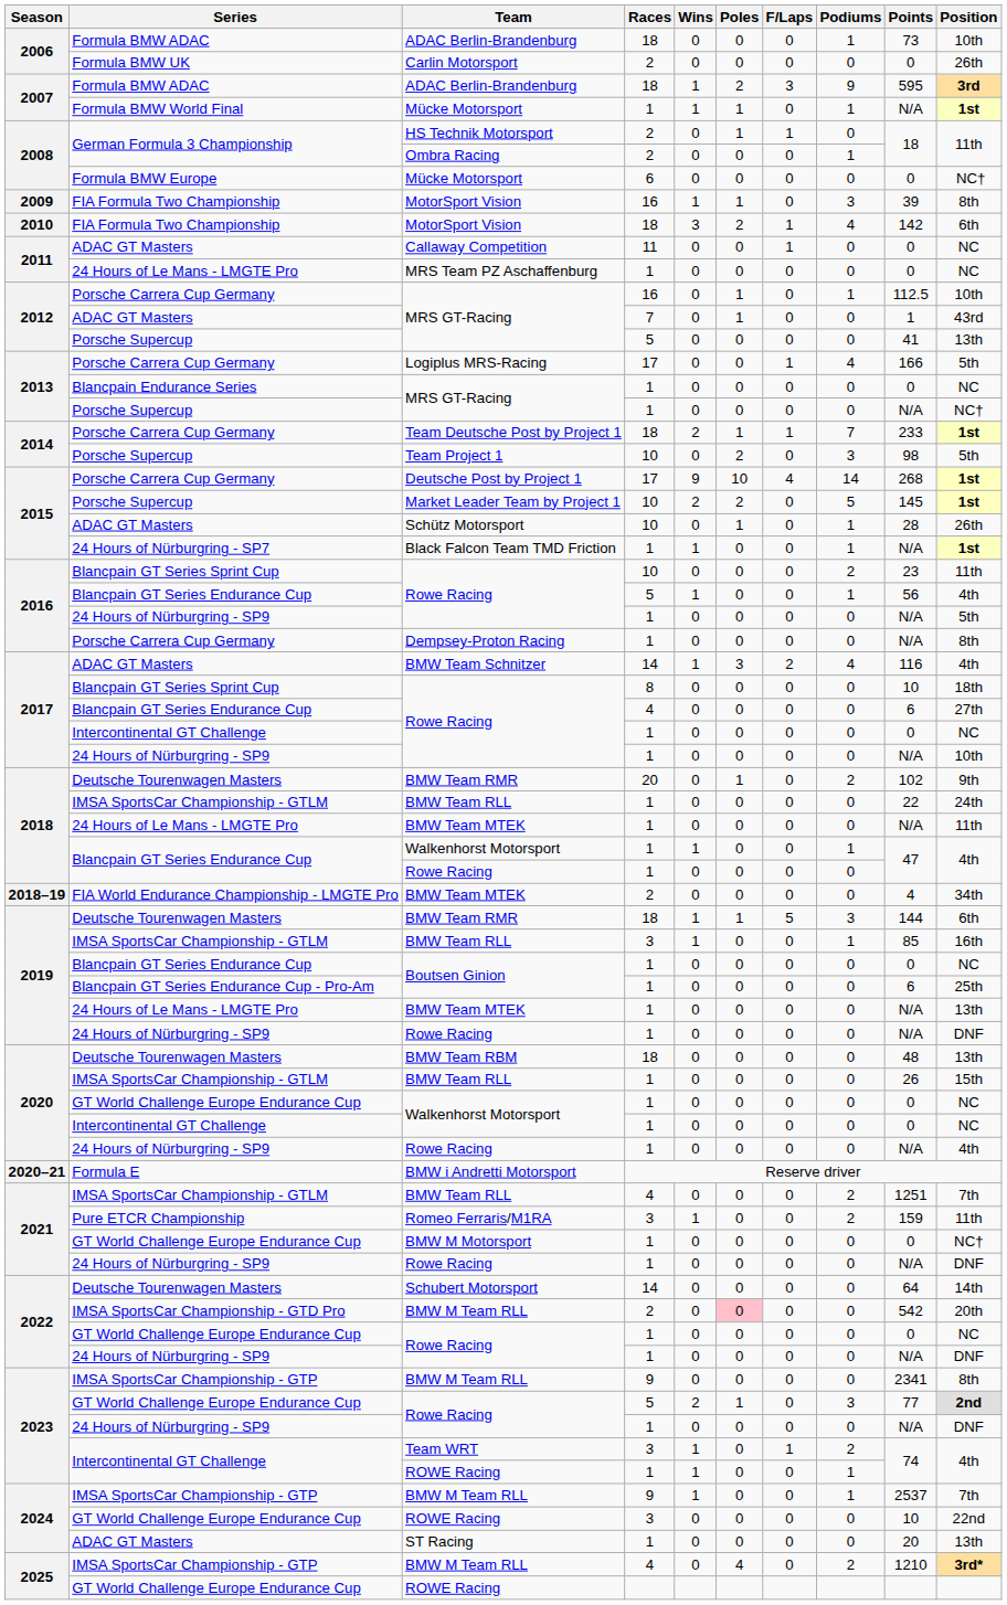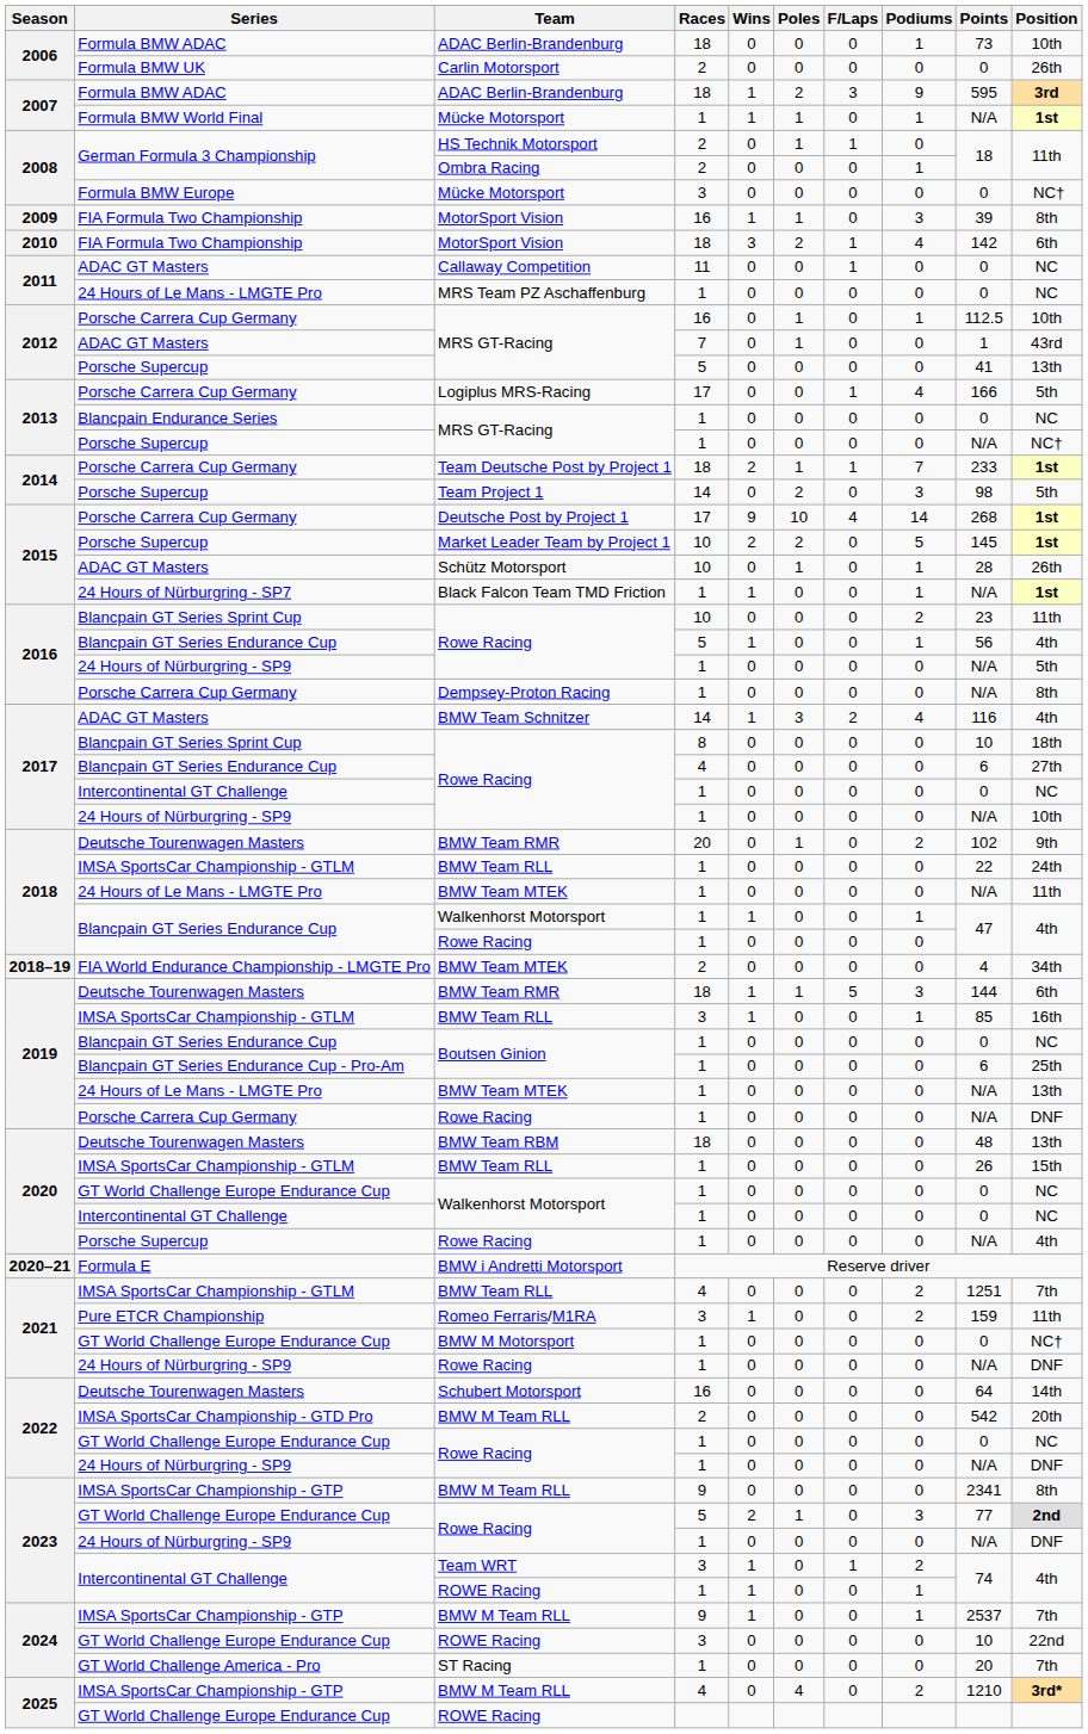 <table class="wikitable" style="font-size: 90%; text-align:center">
 <tr>
 <th>Season</th>
 <th>Series</th>
 <th>Team</th>
 <th>Races</th>
 <th>Wins</th>
 <th>Poles</th>
 <th>F/Laps</th>
 <th>Podiums</th>
 <th>Points</th>
 <th>Position</th>
 </tr>
 <tr>
 <th rowspan=2>2006</th>
 <td align=left><a href='#'>Formula BMW ADAC</a></td>
 <td align=left><a href='#'>ADAC Berlin-Brandenburg</a></td>
 <td>18</td>
 <td>0</td>
 <td>0</td>
 <td>0</td>
 <td>1</td>
 <td>73</td>
 <td>10th</td>
 </tr>
 <tr>
 <td align=left><a href='#'>Formula BMW UK</a></td>
 <td align=left><a href='#'>Carlin Motorsport</a></td>
 <td>2</td>
 <td>0</td>
 <td>0</td>
 <td>0</td>
 <td>0</td>
 <td>0</td>
 <td>26th</td>
 </tr>
 <tr>
 <th rowspan=2>2007</th>
 <td align=left><a href='#'>Formula BMW ADAC</a></td>
 <td align=left><a href='#'>ADAC Berlin-Brandenburg</a></td>
 <td>18</td>
 <td>1</td>
 <td>2</td>
 <td>3</td>
 <td>9</td>
 <td>595</td>
 <td style="background:#FFDF9F;"><strong>3rd</strong></td>
 </tr>
 <tr>
 <td align=left><a href='#'>Formula BMW World Final</a></td>
 <td align=left><a href='#'>Mücke Motorsport</a></td>
 <td>1</td>
 <td>1</td>
 <td>1</td>
 <td>0</td>
 <td>1</td>
 <td>N/A</td>
 <td style="background:#FBFFBF;"><strong>1st</strong></td>
 </tr>
 <tr>
 <th rowspan=3>2008</th>
 <td align=left rowspan=2><a href='#'>German Formula 3 Championship</a></td>
 <td align=left><a href='#'>HS Technik Motorsport</a></td>
 <td>2</td>
 <td>0</td>
 <td>1</td>
 <td>1</td>
 <td>0</td>
 <td rowspan=2>18</td>
 <td rowspan=2>11th</td>
 </tr>
 <tr>
 <td align=left><a href='#'>Ombra Racing</a></td>
 <td>2</td>
 <td>0</td>
 <td>0</td>
 <td>0</td>
 <td>1</td>
 </tr>
 <tr>
 <td align=left><a href='#'>Formula BMW Europe</a></td>
 <td align=left><a href='#'>Mücke Motorsport</a></td>
-<td>6</td>
+<td>3</td>
 <td>0</td>
 <td>0</td>
 <td>0</td>
 <td>0</td>
 <td>0</td>
 <td> NC†</td>
 </tr>
 <tr>
 <th>2009</th>
 <td align=left><a href='#'>FIA Formula Two Championship</a></td>
 <td align=left><a href='#'>MotorSport Vision</a></td>
 <td>16</td>
 <td>1</td>
 <td>1</td>
 <td>0</td>
 <td>3</td>
 <td>39</td>
 <td>8th</td>
 </tr>
 <tr>
 <th>2010</th>
 <td align=left><a href='#'>FIA Formula Two Championship</a></td>
 <td align=left><a href='#'>MotorSport Vision</a></td>
 <td>18</td>
 <td>3</td>
 <td>2</td>
 <td>1</td>
 <td>4</td>
 <td>142</td>
 <td>6th</td>
 </tr>
 <tr>
 <th rowspan=2>2011</th>
 <td align=left><a href='#'>ADAC GT Masters</a></td>
 <td align=left><a href='#'>Callaway Competition</a></td>
 <td>11</td>
 <td>0</td>
 <td>0</td>
 <td>1</td>
 <td>0</td>
 <td>0</td>
 <td>NC</td>
 </tr>
 <tr>
 <td align=left><a href='#'>24 Hours of Le Mans - LMGTE Pro</a></td>
 <td align=left>MRS Team PZ Aschaffenburg</td>
 <td>1</td>
 <td>0</td>
 <td>0</td>
 <td>0</td>
 <td>0</td>
 <td>0</td>
 <td>NC</td>
 </tr>
 <tr>
 <th rowspan=3>2012</th>
 <td align=left><a href='#'>Porsche Carrera Cup Germany</a></td>
 <td align=left rowspan=3>MRS GT-Racing</td>
 <td>16</td>
 <td>0</td>
 <td>1</td>
 <td>0</td>
 <td>1</td>
 <td>112.5</td>
 <td>10th</td>
 </tr>
 <tr>
 <td align=left><a href='#'>ADAC GT Masters</a></td>
 <td>7</td>
 <td>0</td>
 <td>1</td>
 <td>0</td>
 <td>0</td>
 <td>1</td>
 <td>43rd</td>
 </tr>
 <tr>
 <td align=left><a href='#'>Porsche Supercup</a></td>
 <td>5</td>
 <td>0</td>
 <td>0</td>
 <td>0</td>
 <td>0</td>
 <td>41</td>
 <td>13th</td>
 </tr>
 <tr>
 <th rowspan=3>2013</th>
 <td align=left><a href='#'>Porsche Carrera Cup Germany</a></td>
 <td align=left>Logiplus MRS-Racing</td>
 <td>17</td>
 <td>0</td>
 <td>0</td>
 <td>1</td>
 <td>4</td>
 <td>166</td>
 <td>5th</td>
 </tr>
 <tr>
 <td align=left><a href='#'>Blancpain Endurance Series</a></td>
 <td align=left rowspan=2>MRS GT-Racing</td>
 <td>1</td>
 <td>0</td>
 <td>0</td>
 <td>0</td>
 <td>0</td>
 <td>0</td>
 <td>NC</td>
 </tr>
 <tr>
 <td align=left><a href='#'>Porsche Supercup</a></td>
 <td>1</td>
 <td>0</td>
 <td>0</td>
 <td>0</td>
 <td>0</td>
 <td>N/A</td>
 <td>NC†</td>
 </tr>
 <tr>
 <th rowspan=2>2014</th>
 <td align=left><a href='#'>Porsche Carrera Cup Germany</a></td>
 <td align=left><a href='#'>Team Deutsche Post by Project 1</a></td>
 <td>18</td>
 <td>2</td>
 <td>1</td>
 <td>1</td>
 <td>7</td>
 <td>233</td>
 <td style="background:#FBFFBF;"><strong>1st</strong></td>
 </tr>
 <tr>
 <td align=left><a href='#'>Porsche Supercup</a></td>
 <td align=left><a href='#'>Team Project 1</a></td>
-<td>10</td>
+<td>14</td>
 <td>0</td>
 <td>2</td>
 <td>0</td>
 <td>3</td>
 <td>98</td>
 <td>5th</td>
 </tr>
 <tr>
 <th rowspan="4">2015</th>
 <td align=left><a href='#'>Porsche Carrera Cup Germany</a></td>
 <td align=left><a href='#'>Deutsche Post by Project 1</a></td>
 <td>17</td>
 <td>9</td>
 <td>10</td>
 <td>4</td>
 <td>14</td>
 <td>268</td>
 <td style="background:#FFFFBF;"><strong>1st</strong></td>
 </tr>
 <tr>
 <td align=left><a href='#'>Porsche Supercup</a></td>
 <td align=left><a href='#'>Market Leader Team by Project 1</a></td>
 <td>10</td>
 <td>2</td>
 <td>2</td>
 <td>0</td>
 <td>5</td>
 <td>145</td>
 <td style="background:#FFFFBF;"><strong>1st</strong></td>
 </tr>
 <tr>
 <td align=left><a href='#'>ADAC GT Masters</a></td>
 <td align=left>Schütz Motorsport</td>
 <td>10</td>
 <td>0</td>
 <td>1</td>
 <td>0</td>
 <td>1</td>
 <td>28</td>
 <td>26th</td>
 </tr>
 <tr>
 <td align=left><a href='#'>24 Hours of Nürburgring - SP7</a></td>
 <td align=left>Black Falcon Team TMD Friction</td>
 <td>1</td>
 <td>1</td>
 <td>0</td>
 <td>0</td>
 <td>1</td>
 <td>N/A</td>
 <td style="background:#FBFFBF;"><strong>1st</strong></td>
 </tr>
 <tr>
 <th rowspan="4">2016</th>
 <td align="left"><a href='#'>Blancpain GT Series Sprint Cup</a></td>
 <td rowspan="3" align="left"><a href='#'>Rowe Racing</a></td>
 <td>10</td>
 <td>0</td>
 <td>0</td>
 <td>0</td>
 <td>2</td>
 <td>23</td>
 <td>11th</td>
 </tr>
 <tr>
 <td align=left><a href='#'>Blancpain GT Series Endurance Cup</a></td>
 <td>5</td>
 <td>1</td>
 <td>0</td>
 <td>0</td>
 <td>1</td>
 <td>56</td>
 <td>4th</td>
 </tr>
 <tr>
 <td align=left><a href='#'>24 Hours of Nürburgring - SP9</a></td>
 <td>1</td>
 <td>0</td>
 <td>0</td>
 <td>0</td>
 <td>0</td>
 <td>N/A</td>
 <td>5th</td>
 </tr>
 <tr>
 <td align=left><a href='#'>Porsche Carrera Cup Germany</a></td>
 <td align=left><a href='#'>Dempsey-Proton Racing</a></td>
 <td>1</td>
 <td>0</td>
 <td>0</td>
 <td>0</td>
 <td>0</td>
 <td>N/A</td>
 <td>8th</td>
 </tr>
 <tr>
 <th rowspan="5">2017</th>
 <td align=left><a href='#'>ADAC GT Masters</a></td>
 <td align=left><a href='#'>BMW Team Schnitzer</a></td>
 <td>14</td>
 <td>1</td>
 <td>3</td>
 <td>2</td>
 <td>4</td>
 <td>116</td>
 <td>4th</td>
 </tr>
 <tr>
 <td align=left><a href='#'>Blancpain GT Series Sprint Cup</a></td>
 <td rowspan="4" align="left"><a href='#'>Rowe Racing</a></td>
 <td>8</td>
 <td>0</td>
 <td>0</td>
 <td>0</td>
 <td>0</td>
 <td>10</td>
 <td>18th</td>
 </tr>
 <tr>
 <td align=left><a href='#'>Blancpain GT Series Endurance Cup</a></td>
 <td>4</td>
 <td>0</td>
 <td>0</td>
 <td>0</td>
 <td>0</td>
 <td>6</td>
 <td>27th</td>
 </tr>
 <tr>
 <td align=left><a href='#'>Intercontinental GT Challenge</a></td>
 <td>1</td>
 <td>0</td>
 <td>0</td>
 <td>0</td>
 <td>0</td>
 <td>0</td>
 <td>NC</td>
 </tr>
 <tr>
 <td align=left><a href='#'>24 Hours of Nürburgring - SP9</a></td>
 <td>1</td>
 <td>0</td>
 <td>0</td>
 <td>0</td>
 <td>0</td>
 <td>N/A</td>
 <td>10th</td>
 </tr>
 <tr>
 <th rowspan=5>2018</th>
 <td align=left><a href='#'>Deutsche Tourenwagen Masters</a></td>
 <td align=left><a href='#'>BMW Team RMR</a></td>
 <td>20</td>
 <td>0</td>
 <td>1</td>
 <td>0</td>
 <td>2</td>
 <td>102</td>
 <td>9th</td>
 </tr>
 <tr>
 <td align=left><a href='#'>IMSA SportsCar Championship - GTLM</a></td>
 <td align=left><a href='#'>BMW Team RLL</a></td>
 <td>1</td>
 <td>0</td>
 <td>0</td>
 <td>0</td>
 <td>0</td>
 <td>22</td>
 <td>24th</td>
 </tr>
 <tr>
 <td align=left><a href='#'>24 Hours of Le Mans - LMGTE Pro</a></td>
 <td align=left><a href='#'>BMW Team MTEK</a></td>
 <td>1</td>
 <td>0</td>
 <td>0</td>
 <td>0</td>
 <td>0</td>
 <td>N/A</td>
 <td>11th</td>
 </tr>
 <tr>
 <td align=left rowspan=2><a href='#'>Blancpain GT Series Endurance Cup</a></td>
 <td align=left>Walkenhorst Motorsport</td>
 <td>1</td>
 <td>1</td>
 <td>0</td>
 <td>0</td>
 <td>1</td>
 <td rowspan=2>47</td>
 <td rowspan=2>4th</td>
 </tr>
 <tr>
 <td align=left><a href='#'>Rowe Racing</a></td>
 <td>1</td>
 <td>0</td>
 <td>0</td>
 <td>0</td>
 <td>0</td>
 </tr>
 <tr>
 <th>2018–19</th>
 <td align=left><a href='#'>FIA World Endurance Championship - LMGTE Pro</a></td>
 <td align=left><a href='#'>BMW Team MTEK</a></td>
 <td>2</td>
 <td>0</td>
 <td>0</td>
 <td>0</td>
 <td>0</td>
 <td>4</td>
 <td>34th</td>
 </tr>
 <tr>
 <th rowspan="6">2019</th>
 <td align=left><a href='#'>Deutsche Tourenwagen Masters</a></td>
 <td align=left><a href='#'>BMW Team RMR</a></td>
 <td>18</td>
 <td>1</td>
 <td>1</td>
 <td>5</td>
 <td>3</td>
 <td>144</td>
 <td>6th</td>
 </tr>
 <tr>
 <td align=left><a href='#'>IMSA SportsCar Championship - GTLM</a></td>
 <td align=left><a href='#'>BMW Team RLL</a></td>
 <td>3</td>
 <td>1</td>
 <td>0</td>
 <td>0</td>
 <td>1</td>
 <td>85</td>
 <td>16th</td>
 </tr>
 <tr>
 <td align=left><a href='#'>Blancpain GT Series Endurance Cup</a></td>
 <td align=left rowspan=2><a href='#'>Boutsen Ginion</a></td>
 <td>1</td>
 <td>0</td>
 <td>0</td>
 <td>0</td>
 <td>0</td>
 <td>0</td>
 <td>NC</td>
 </tr>
 <tr>
 <td align=left><a href='#'>Blancpain GT Series Endurance Cup - Pro-Am</a></td>
 <td>1</td>
 <td>0</td>
 <td>0</td>
 <td>0</td>
 <td>0</td>
 <td>6</td>
 <td>25th</td>
 </tr>
 <tr>
 <td align=left><a href='#'>24 Hours of Le Mans - LMGTE Pro</a></td>
 <td align=left><a href='#'>BMW Team MTEK</a></td>
 <td>1</td>
 <td>0</td>
 <td>0</td>
 <td>0</td>
 <td>0</td>
 <td>N/A</td>
 <td>13th</td>
 </tr>
 <tr>
-<td align=left><a href='#'>24 Hours of Nürburgring - SP9</a></td>
+<td align=left><a href='#'>Porsche Carrera Cup Germany</a></td>
 <td align=left><a href='#'>Rowe Racing</a></td>
 <td>1</td>
 <td>0</td>
 <td>0</td>
 <td>0</td>
 <td>0</td>
 <td>N/A</td>
 <td>DNF</td>
 </tr>
 <tr>
 <th rowspan="5">2020</th>
 <td align="left"><a href='#'>Deutsche Tourenwagen Masters</a></td>
 <td align="left"><a href='#'>BMW Team RBM</a></td>
 <td>18</td>
 <td>0</td>
 <td>0</td>
 <td>0</td>
 <td>0</td>
 <td>48</td>
 <td>13th</td>
 </tr>
 <tr>
 <td align=left><a href='#'>IMSA SportsCar Championship - GTLM</a></td>
 <td align=left><a href='#'>BMW Team RLL</a></td>
 <td>1</td>
 <td>0</td>
 <td>0</td>
 <td>0</td>
 <td>0</td>
 <td>26</td>
 <td>15th</td>
 </tr>
 <tr>
 <td align=left><a href='#'>GT World Challenge Europe Endurance Cup</a></td>
 <td rowspan=2 align=left>Walkenhorst Motorsport</td>
 <td>1</td>
 <td>0</td>
 <td>0</td>
 <td>0</td>
 <td>0</td>
 <td>0</td>
 <td>NC</td>
 </tr>
 <tr>
 <td align=left><a href='#'>Intercontinental GT Challenge</a></td>
 <td>1</td>
 <td>0</td>
 <td>0</td>
 <td>0</td>
 <td>0</td>
 <td>0</td>
 <td>NC</td>
 </tr>
 <tr>
-<td align=left><a href='#'>24 Hours of Nürburgring - SP9</a></td>
+<td align=left><a href='#'>Porsche Supercup</a></td>
 <td align=left><a href='#'>Rowe Racing</a></td>
 <td>1</td>
 <td>0</td>
 <td>0</td>
 <td>0</td>
 <td>0</td>
 <td>N/A</td>
 <td>4th</td>
 </tr>
 <tr>
 <th>2020–21</th>
 <td align=left><a href='#'>Formula E</a></td>
 <td align=left><a href='#'>BMW i Andretti Motorsport</a></td>
 <td colspan="7">Reserve driver</td>
 </tr>
 <tr>
 <th rowspan="4">2021</th>
 <td align=left><a href='#'>IMSA SportsCar Championship - GTLM</a></td>
 <td align=left><a href='#'>BMW Team RLL</a></td>
 <td>4</td>
 <td>0</td>
 <td>0</td>
 <td>0</td>
 <td>2</td>
 <td>1251</td>
 <td>7th</td>
 </tr>
 <tr>
 <td align=left><a href='#'>Pure ETCR Championship</a></td>
 <td align=left><a href='#'>Romeo Ferraris</a>/<a href='#'>M1RA</a></td>
 <td>3</td>
 <td>1</td>
 <td>0</td>
 <td>0</td>
 <td>2</td>
 <td>159</td>
 <td>11th</td>
 </tr>
 <tr>
 <td align=left><a href='#'>GT World Challenge Europe Endurance Cup</a></td>
 <td align=left><a href='#'>BMW M Motorsport</a></td>
 <td>1</td>
 <td>0</td>
 <td>0</td>
 <td>0</td>
 <td>0</td>
 <td>0</td>
 <td>NC†</td>
 </tr>
 <tr>
 <td align=left><a href='#'>24 Hours of Nürburgring - SP9</a></td>
 <td align=left><a href='#'>Rowe Racing</a></td>
 <td>1</td>
 <td>0</td>
 <td>0</td>
 <td>0</td>
 <td>0</td>
 <td>N/A</td>
 <td>DNF</td>
 </tr>
 <tr>
 <th rowspan="4">2022</th>
 <td align="left"><a href='#'>Deutsche Tourenwagen Masters</a></td>
 <td align="left"><a href='#'>Schubert Motorsport</a></td>
-<td>14</td>
+<td>16</td>
 <td>0</td>
 <td>0</td>
 <td>0</td>
 <td>0</td>
 <td>64</td>
 <td>14th</td>
 </tr>
 <tr>
 <td align=left><a href='#'>IMSA SportsCar Championship - GTD Pro</a></td>
 <td align=left><a href='#'>BMW M Team RLL</a></td>
 <td>2</td>
 <td>0</td>
-<td style="background: pink;">0</td>
+<td>0</td>
 <td>0</td>
 <td>0</td>
 <td>542</td>
 <td>20th</td>
 </tr>
 <tr>
 <td align=left><a href='#'>GT World Challenge Europe Endurance Cup</a></td>
 <td rowspan="2" align="left"><a href='#'>Rowe Racing</a></td>
 <td>1</td>
 <td>0</td>
 <td>0</td>
 <td>0</td>
 <td>0</td>
 <td>0</td>
 <td>NC</td>
 </tr>
 <tr>
 <td align=left><a href='#'>24 Hours of Nürburgring - SP9</a></td>
 <td>1</td>
 <td>0</td>
 <td>0</td>
 <td>0</td>
 <td>0</td>
 <td>N/A</td>
 <td>DNF</td>
 </tr>
 <tr>
 <th rowspan="5">2023</th>
 <td align=left><a href='#'>IMSA SportsCar Championship - GTP</a></td>
 <td align=left><a href='#'>BMW M Team RLL</a></td>
 <td>9</td>
 <td>0</td>
 <td>0</td>
 <td>0</td>
 <td>0</td>
 <td>2341</td>
 <td>8th</td>
 </tr>
 <tr>
 <td align=left><a href='#'>GT World Challenge Europe Endurance Cup</a></td>
 <td rowspan="2" align="left"><a href='#'>Rowe Racing</a></td>
 <td>5</td>
 <td>2</td>
 <td>1</td>
 <td>0</td>
 <td>3</td>
 <td>77</td>
 <td style="background:#DFDFDF;"><strong>2nd</strong></td>
 </tr>
 <tr>
 <td align=left><a href='#'>24 Hours of Nürburgring - SP9</a></td>
 <td>1</td>
 <td>0</td>
 <td>0</td>
 <td>0</td>
 <td>0</td>
 <td>N/A</td>
 <td>DNF</td>
 </tr>
 <tr>
 <td rowspan="2" align="left"><a href='#'>Intercontinental GT Challenge</a></td>
 <td align=left><a href='#'>Team WRT</a></td>
 <td>3</td>
 <td>1</td>
 <td>0</td>
 <td>1</td>
 <td>2</td>
 <td rowspan="2">74</td>
 <td rowspan="2">4th</td>
 </tr>
 <tr>
 <td align=left><a href='#'>ROWE Racing</a></td>
 <td>1</td>
 <td>1</td>
 <td>0</td>
 <td>0</td>
 <td>1</td>
 </tr>
 <tr>
 <th rowspan="3">2024</th>
 <td align=left><a href='#'>IMSA SportsCar Championship - GTP</a></td>
 <td align=left><a href='#'>BMW M Team RLL</a></td>
 <td>9</td>
 <td>1</td>
 <td>0</td>
 <td>0</td>
 <td>1</td>
 <td>2537</td>
 <td>7th</td>
 </tr>
 <tr>
 <td align=left><a href='#'>GT World Challenge Europe Endurance Cup</a></td>
 <td align=left><a href='#'>ROWE Racing</a></td>
 <td>3</td>
 <td>0</td>
 <td>0</td>
 <td>0</td>
 <td>0</td>
 <td>10</td>
 <td>22nd</td>
 </tr>
 <tr>
-<td align=left><a href='#'>ADAC GT Masters</a></td>
+<td align=left><a href='#'>GT World Challenge America - Pro</a></td>
 <td align=left>ST Racing</td>
 <td>1</td>
 <td>0</td>
 <td>0</td>
 <td>0</td>
 <td>0</td>
 <td>20</td>
-<td>13th</td>
+<td>7th</td>
 </tr>
 <tr>
 <th rowspan="2">2025</th>
 <td align=left><a href='#'>IMSA SportsCar Championship - GTP</a></td>
 <td align=left><a href='#'>BMW M Team RLL</a></td>
 <td>4</td>
 <td>0</td>
 <td>4</td>
 <td>0</td>
 <td>2</td>
 <td>1210</td>
 <td style="background:#FFDF9F;"><strong>3rd*</strong></td>
 </tr>
 <tr>
 <td align="left"><a href='#'>GT World Challenge Europe Endurance Cup</a></td>
 <td align="left"><a href='#'>ROWE Racing</a></td>
 <td></td>
 <td></td>
 <td></td>
 <td></td>
 <td></td>
 <td></td>
 <td></td>
 </tr>
 </table>
